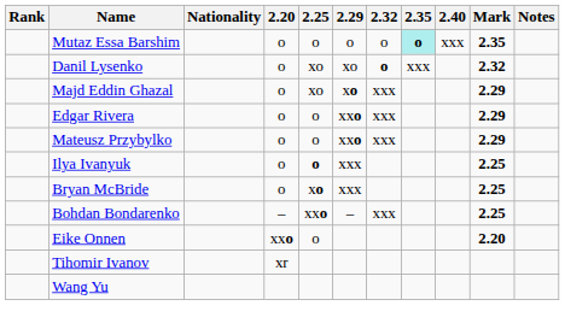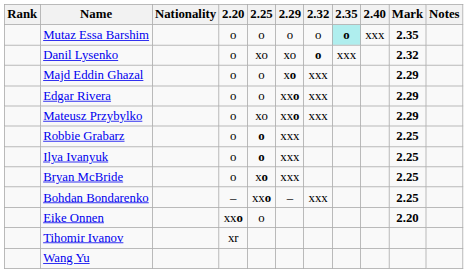 <table class="wikitable sortable" style="text-align:center">
 <tr>
 <th>Rank</th>
 <th>Name</th>
 <th>Nationality</th>
 <th>2.20</th>
 <th>2.25</th>
 <th>2.29</th>
 <th>2.32</th>
 <th>2.35</th>
 <th>2.40</th>
 <th>Mark</th>
 <th>Notes</th>
 </tr>
 <tr>
 <td></td>
 <td align=left><a href='#'>Mutaz Essa Barshim</a></td>
 <td align=left></td>
 <td>o</td>
 <td>o</td>
 <td>o</td>
 <td>o</td>
 <td style="background: paleturquoise;"><strong>o</strong></td>
 <td>xxx</td>
 <td><strong>2.35</strong></td>
 <td></td>
 </tr>
 <tr>
 <td></td>
 <td align=left><a href='#'>Danil Lysenko</a></td>
 <td align=left></td>
 <td>o</td>
 <td>xo</td>
 <td>xo</td>
 <td><strong>o</strong></td>
 <td>xxx</td>
 <td></td>
 <td><strong>2.32</strong></td>
 <td></td>
 </tr>
 <tr>
 <td></td>
 <td align=left><a href='#'>Majd Eddin Ghazal</a></td>
 <td align=left></td>
 <td>o</td>
-<td>xo</td>
+<td>o</td>
 <td>x<strong>o</strong></td>
 <td>xxx</td>
 <td></td>
 <td></td>
 <td><strong>2.29</strong></td>
 <td></td>
 </tr>
 <tr>
 <td></td>
 <td align=left><a href='#'>Edgar Rivera</a></td>
 <td align=left></td>
 <td>o</td>
 <td>o</td>
 <td>xx<strong>o</strong></td>
 <td>xxx</td>
 <td></td>
 <td></td>
 <td><strong>2.29</strong></td>
 <td></td>
 </tr>
 <tr>
 <td></td>
 <td align=left><a href='#'>Mateusz Przybylko</a></td>
 <td align=left></td>
 <td>o</td>
-<td>o</td>
+<td>xo</td>
 <td>xx<strong>o</strong></td>
 <td>xxx</td>
 <td></td>
 <td></td>
 <td><strong>2.29</strong></td>
+<td></td>
+</tr>
+<tr>
+<td></td>
+<td align=left><a href='#'>Robbie Grabarz</a></td>
+<td align=left></td>
+<td>o</td>
+<td><strong>o</strong></td>
+<td>xxx</td>
+<td></td>
+<td></td>
+<td></td>
+<td><strong>2.25</strong></td>
 <td></td>
 </tr>
 <tr>
 <td></td>
 <td align=left><a href='#'>Ilya Ivanyuk</a></td>
 <td align=left></td>
 <td>o</td>
 <td><strong>o</strong></td>
 <td>xxx</td>
 <td></td>
 <td></td>
 <td></td>
 <td><strong>2.25</strong></td>
 <td></td>
 </tr>
 <tr>
 <td></td>
 <td align=left><a href='#'>Bryan McBride</a></td>
 <td align=left></td>
 <td>o</td>
 <td>x<strong>o</strong></td>
 <td>xxx</td>
 <td></td>
 <td></td>
 <td></td>
 <td><strong>2.25</strong></td>
 <td></td>
 </tr>
 <tr>
 <td></td>
 <td align=left><a href='#'>Bohdan Bondarenko</a></td>
 <td align=left></td>
 <td>–</td>
 <td>xx<strong>o</strong></td>
 <td>–</td>
 <td>xxx</td>
 <td></td>
 <td></td>
 <td><strong>2.25</strong></td>
 <td></td>
 </tr>
 <tr>
 <td></td>
 <td align=left><a href='#'>Eike Onnen</a></td>
 <td align=left></td>
 <td>xx<strong>o</strong></td>
 <td>o</td>
 <td></td>
 <td></td>
 <td></td>
 <td></td>
 <td><strong>2.20</strong></td>
 <td></td>
 </tr>
 <tr>
 <td></td>
 <td align=left><a href='#'>Tihomir Ivanov</a></td>
 <td align=left></td>
 <td>xr</td>
 <td></td>
 <td></td>
 <td></td>
 <td></td>
 <td></td>
 <td><strong></strong></td>
 <td></td>
 </tr>
 <tr>
 <td></td>
 <td align=left><a href='#'>Wang Yu</a></td>
 <td align=left></td>
 <td></td>
 <td></td>
 <td></td>
 <td></td>
 <td></td>
 <td></td>
 <td></td>
 <td></td>
 </tr>
 </table>
